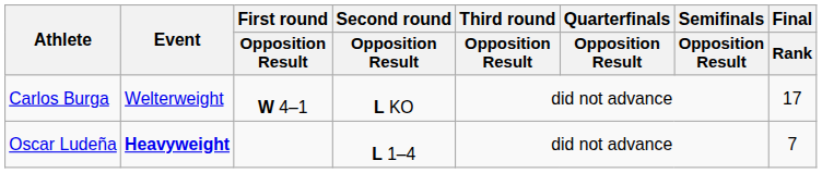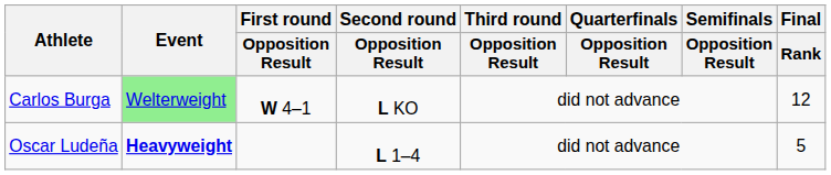 <table class="wikitable" style="font-size:90%;">
 <tr>
 <th rowspan=2>Athlete</th>
 <th rowspan=2>Event</th>
 <th>First round</th>
 <th>Second round</th>
 <th>Third round</th>
 <th>Quarterfinals</th>
 <th>Semifinals</th>
 <th colspan=2>Final</th>
 </tr>
 <tr style="font-size:95%">
 <th>Opposition<br>Result</th>
 <th>Opposition<br>Result</th>
 <th>Opposition<br>Result</th>
 <th>Opposition<br>Result</th>
 <th>Opposition<br>Result</th>
 <th>Rank</th>
 </tr>
 <tr align=center>
 <td align=left><a href='#'>Carlos Burga</a></td>
-<td align=left><a href='#'>Welterweight</a></td>
+<td align=left style="background: lightgreen;"><a href='#'>Welterweight</a></td>
 <td><br><strong>W</strong> 4–1</td>
 <td><br><strong>L</strong> KO</td>
 <td colspan=3>did not advance</td>
-<td>17</td>
+<td>12</td>
 </tr>
 <tr align=center>
 <td align=left><a href='#'>Oscar Ludeña</a></td>
 <td align=left><strong><a href='#'>Heavyweight</a></strong></td>
 <td></td>
 <td><br><strong>L</strong> 1–4</td>
 <td colspan=3>did not advance</td>
-<td>7</td>
+<td>5</td>
 </tr>
 </table>
